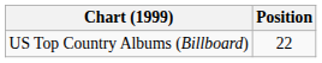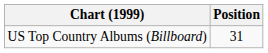 <table class="wikitable">
 <tr>
 <th>Chart (1999)</th>
 <th>Position</th>
 </tr>
 <tr>
 <td>US Top Country Albums (<em>Billboard</em>)</td>
-<td style="text-align:center;">22</td>
+<td style="text-align:center;">31</td>
 </tr>
 </table>
